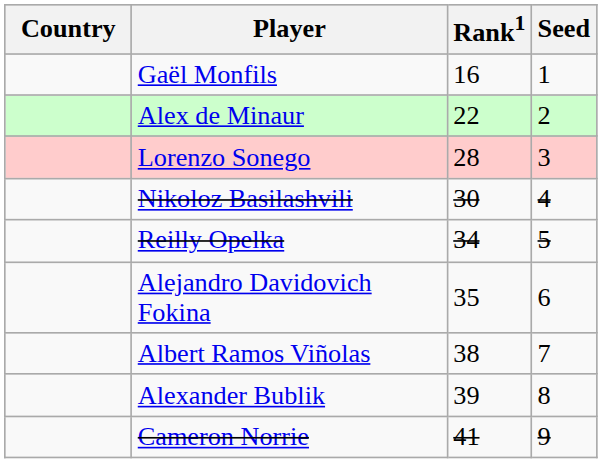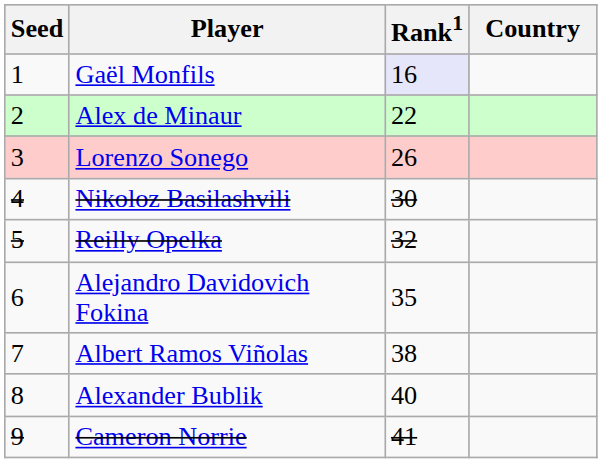 <table class="wikitable" border="1">
 <tr>
-<th width="70">Country</th>
+<th>Seed</th>
 <th width="185">Player</th>
 <th>Rank<sup>1</sup></th>
-<th>Seed</th>
+<th width="70">Country</th>
 </tr>
 <tr>
+<td>1</td>
+<td><a href='#'>Gaël Monfils</a></td>
+<td style="background: lavender;">16</td>
 <td></td>
-<td><a href='#'>Gaël Monfils</a></td>
-<td>16</td>
-<td>1</td>
 </tr>
 <tr bgcolor=#cfc>
-<td></td>
+<td>2</td>
 <td><a href='#'>Alex de Minaur</a></td>
 <td>22</td>
-<td>2</td>
+<td></td>
 </tr>
 <tr bgcolor=#fcc>
+<td>3</td>
+<td><a href='#'>Lorenzo Sonego</a></td>
+<td>26</td>
 <td></td>
-<td><a href='#'>Lorenzo Sonego</a></td>
-<td>28</td>
-<td>3</td>
 </tr>
 <tr>
-<td><s></s></td>
+<td><s>4</s></td>
 <td><s><a href='#'>Nikoloz Basilashvili</a></s></td>
 <td><s>30</s></td>
-<td><s>4</s></td>
+<td><s></s></td>
 </tr>
 <tr>
+<td><s>5</s></td>
+<td><s><a href='#'>Reilly Opelka</a></s></td>
+<td><s>32</s></td>
 <td><s></s></td>
-<td><s><a href='#'>Reilly Opelka</a></s></td>
-<td><s>34</s></td>
-<td><s>5</s></td>
 </tr>
 <tr>
-<td></td>
+<td>6</td>
 <td><a href='#'>Alejandro Davidovich Fokina</a></td>
 <td>35</td>
-<td>6</td>
+<td></td>
 </tr>
 <tr>
-<td></td>
+<td>7</td>
 <td><a href='#'>Albert Ramos Viñolas</a></td>
 <td>38</td>
-<td>7</td>
+<td></td>
 </tr>
 <tr>
+<td>8</td>
+<td><a href='#'>Alexander Bublik</a></td>
+<td>40</td>
 <td></td>
-<td><a href='#'>Alexander Bublik</a></td>
-<td>39</td>
-<td>8</td>
 </tr>
 <tr>
-<td><s></s></td>
+<td><s>9</s></td>
 <td><s><a href='#'>Cameron Norrie</a></s></td>
 <td><s>41</s></td>
-<td><s>9</s></td>
+<td><s></s></td>
 </tr>
 </table>
